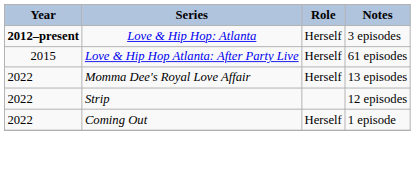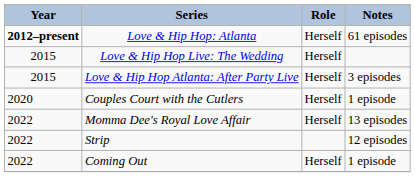 <table class="wikitable" style="font-size:90%">
 <tr style="text-align:center;">
 <th style="background:#B0C4DE;">Year</th>
 <th style="background:#B0C4DE;">Series</th>
 <th style="background:#B0C4DE;">Role</th>
 <th style="background:#B0C4DE;">Notes</th>
 </tr>
 <tr>
 <td style="text-align:center;"><strong>2012–present</strong></td>
 <td style="text-align:center;"><em><a href='#'>Love & Hip Hop: Atlanta</a></em></td>
 <td>Herself</td>
-<td>3 episodes</td>
+<td>61 episodes</td>
+</tr>
+<tr>
+<td style="text-align:center;">2015</td>
+<td style="text-align:center;"><em><a href='#'>Love & Hip Hop Live: The Wedding</a></em></td>
+<td>Herself</td>
+<td></td>
 </tr>
 <tr>
 <td style= "text-align:center;">2015</td>
 <td style= "text-align:center;"><em><a href='#'>Love & Hip Hop Atlanta: After Party Live</a></em></td>
 <td>Herself</td>
-<td>61 episodes</td>
+<td>3 episodes</td>
+</tr>
+<tr>
+<td>2020</td>
+<td><em>Couples Court with the Cutlers</em></td>
+<td>Herself</td>
+<td>1 episode</td>
 </tr>
 <tr>
 <td>2022</td>
 <td><em>Momma Dee's Royal Love Affair</em></td>
 <td>Herself</td>
 <td>13 episodes</td>
 </tr>
 <tr>
 <td>2022</td>
 <td><em>Strip</em></td>
 <td></td>
 <td>12 episodes</td>
 </tr>
 <tr>
 <td>2022</td>
 <td><em>Coming Out</em></td>
 <td>Herself</td>
 <td>1 episode</td>
 </tr>
 <tr>
 </tr>
 </table>
